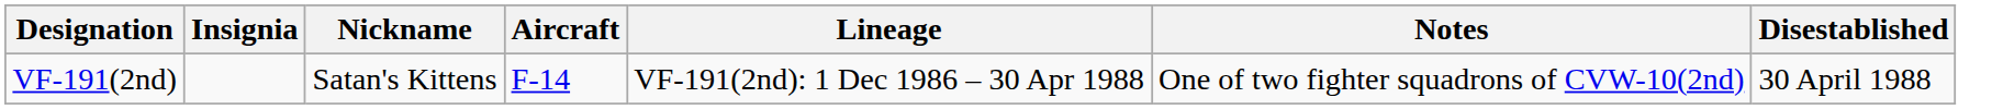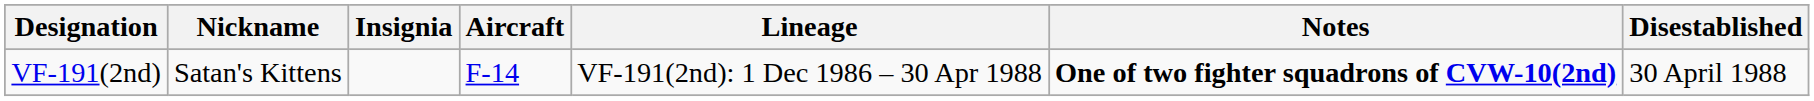 <table class="wikitable">
 <tr>
 <th>Designation</th>
+<th>Nickname</th>
 <th>Insignia</th>
-<th>Nickname</th>
 <th>Aircraft</th>
 <th>Lineage</th>
 <th>Notes</th>
 <th>Disestablished</th>
 </tr>
 <tr>
 <td><a href='#'>VF-191</a>(2nd)</td>
+<td>Satan's Kittens</td>
 <td></td>
-<td>Satan's Kittens</td>
 <td><a href='#'>F-14</a></td>
 <td style="white-space: nowrap;">VF-191(2nd): 1 Dec 1986 – 30 Apr 1988</td>
-<td>One of two fighter squadrons of <a href='#'>CVW-10(2nd)</a></td>
+<td><strong>One of two fighter squadrons of <a href='#'>CVW-10(2nd)</a></strong></td>
 <td>30 April 1988</td>
 </tr>
 </table>
